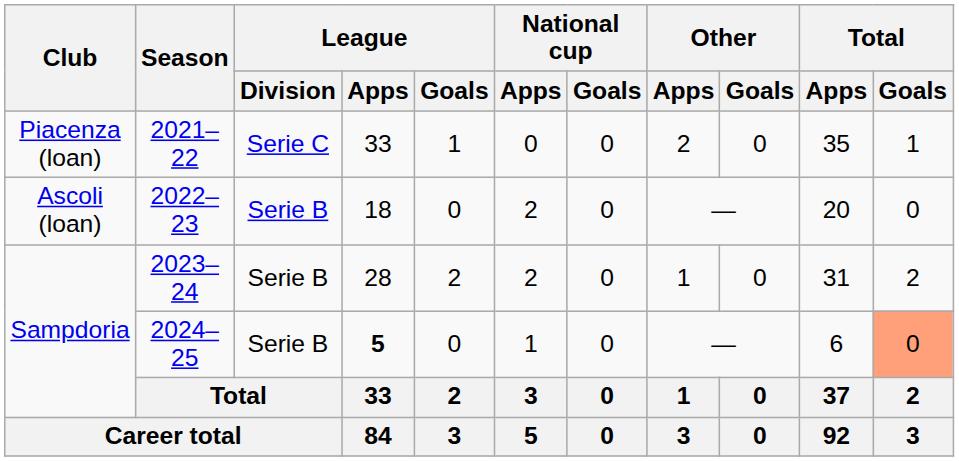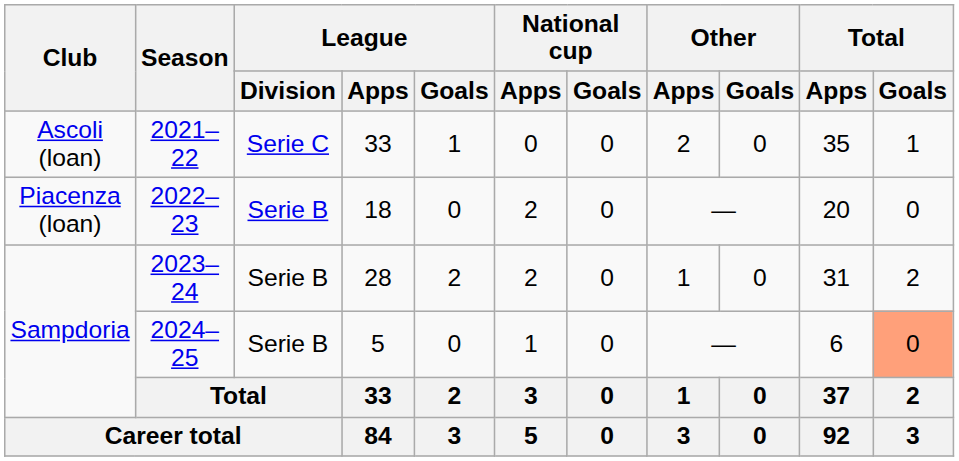 <table class="wikitable" style="text-align:center">
 <tr>
 <th rowspan="2">Club</th>
 <th rowspan="2">Season</th>
 <th colspan="3">League</th>
 <th colspan="2">National cup</th>
 <th colspan="2">Other</th>
 <th colspan="2">Total</th>
 </tr>
 <tr>
 <th>Division</th>
 <th>Apps</th>
 <th>Goals</th>
 <th>Apps</th>
 <th>Goals</th>
 <th>Apps</th>
 <th>Goals</th>
 <th>Apps</th>
 <th>Goals</th>
 </tr>
 <tr>
-<td><a href='#'>Piacenza</a> (loan)</td>
+<td><a href='#'>Ascoli</a> (loan)</td>
 <td><a href='#'>2021–22</a></td>
 <td><a href='#'>Serie C</a></td>
 <td>33</td>
 <td>1</td>
 <td>0</td>
 <td>0</td>
 <td>2</td>
 <td>0</td>
 <td>35</td>
 <td>1</td>
 </tr>
 <tr>
-<td><a href='#'>Ascoli</a> (loan)</td>
+<td><a href='#'>Piacenza</a> (loan)</td>
 <td><a href='#'>2022–23</a></td>
 <td><a href='#'>Serie B</a></td>
 <td>18</td>
 <td>0</td>
 <td>2</td>
 <td>0</td>
 <td colspan="2">—</td>
 <td>20</td>
 <td>0</td>
 </tr>
 <tr>
 <td rowspan="3"><a href='#'>Sampdoria</a></td>
 <td><a href='#'>2023–24</a></td>
 <td>Serie B</td>
 <td>28</td>
 <td>2</td>
 <td>2</td>
 <td>0</td>
 <td>1</td>
 <td>0</td>
 <td>31</td>
 <td>2</td>
 </tr>
 <tr>
 <td><a href='#'>2024–25</a></td>
 <td>Serie B</td>
-<td><strong>5</strong></td>
+<td>5</td>
 <td>0</td>
 <td>1</td>
 <td>0</td>
 <td colspan="2">—</td>
 <td>6</td>
 <td style="background: lightsalmon;">0</td>
 </tr>
 <tr>
 <th colspan="2">Total</th>
 <th>33</th>
 <th>2</th>
 <th>3</th>
 <th>0</th>
 <th>1</th>
 <th>0</th>
 <th>37</th>
 <th>2</th>
 </tr>
 <tr>
 <th colspan="3">Career total</th>
 <th>84</th>
 <th>3</th>
 <th>5</th>
 <th>0</th>
 <th>3</th>
 <th>0</th>
 <th>92</th>
 <th>3</th>
 </tr>
 </table>
